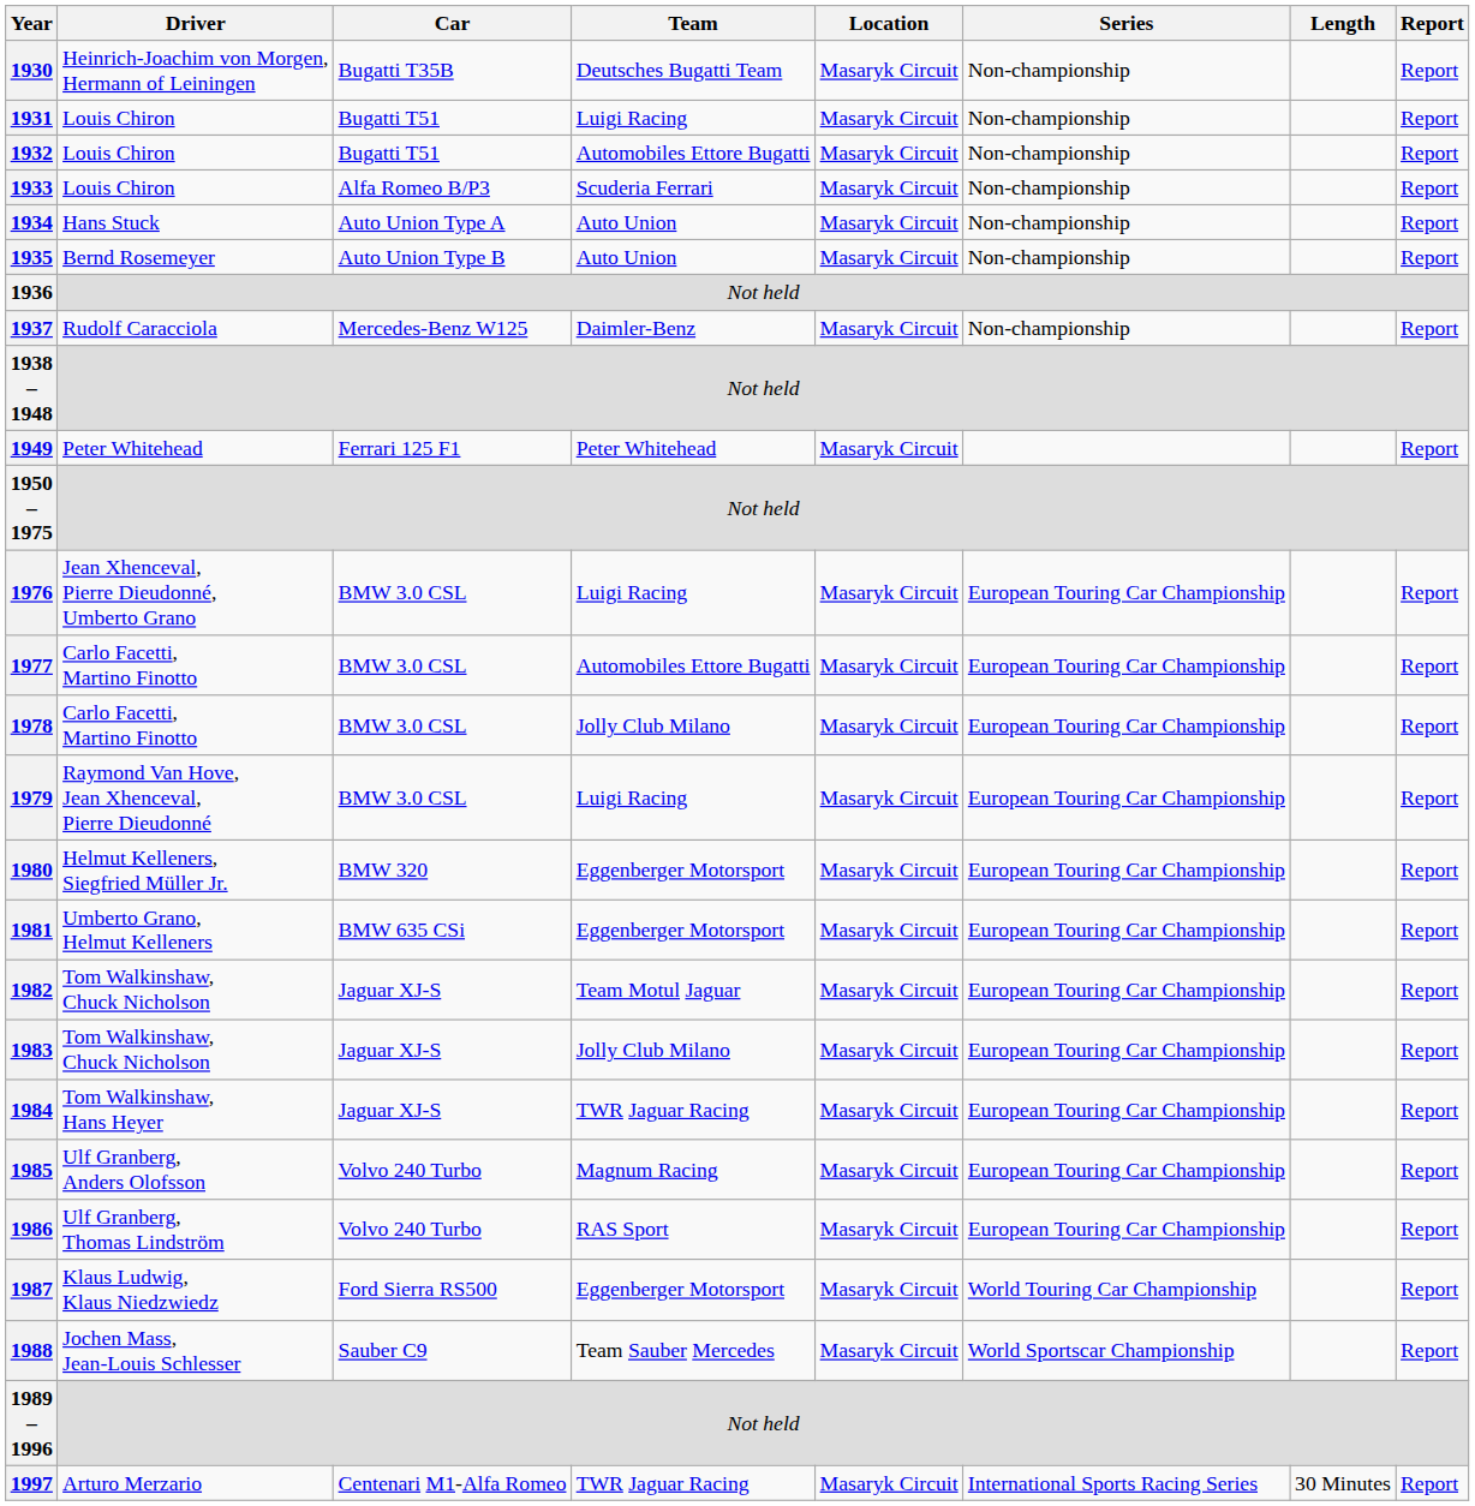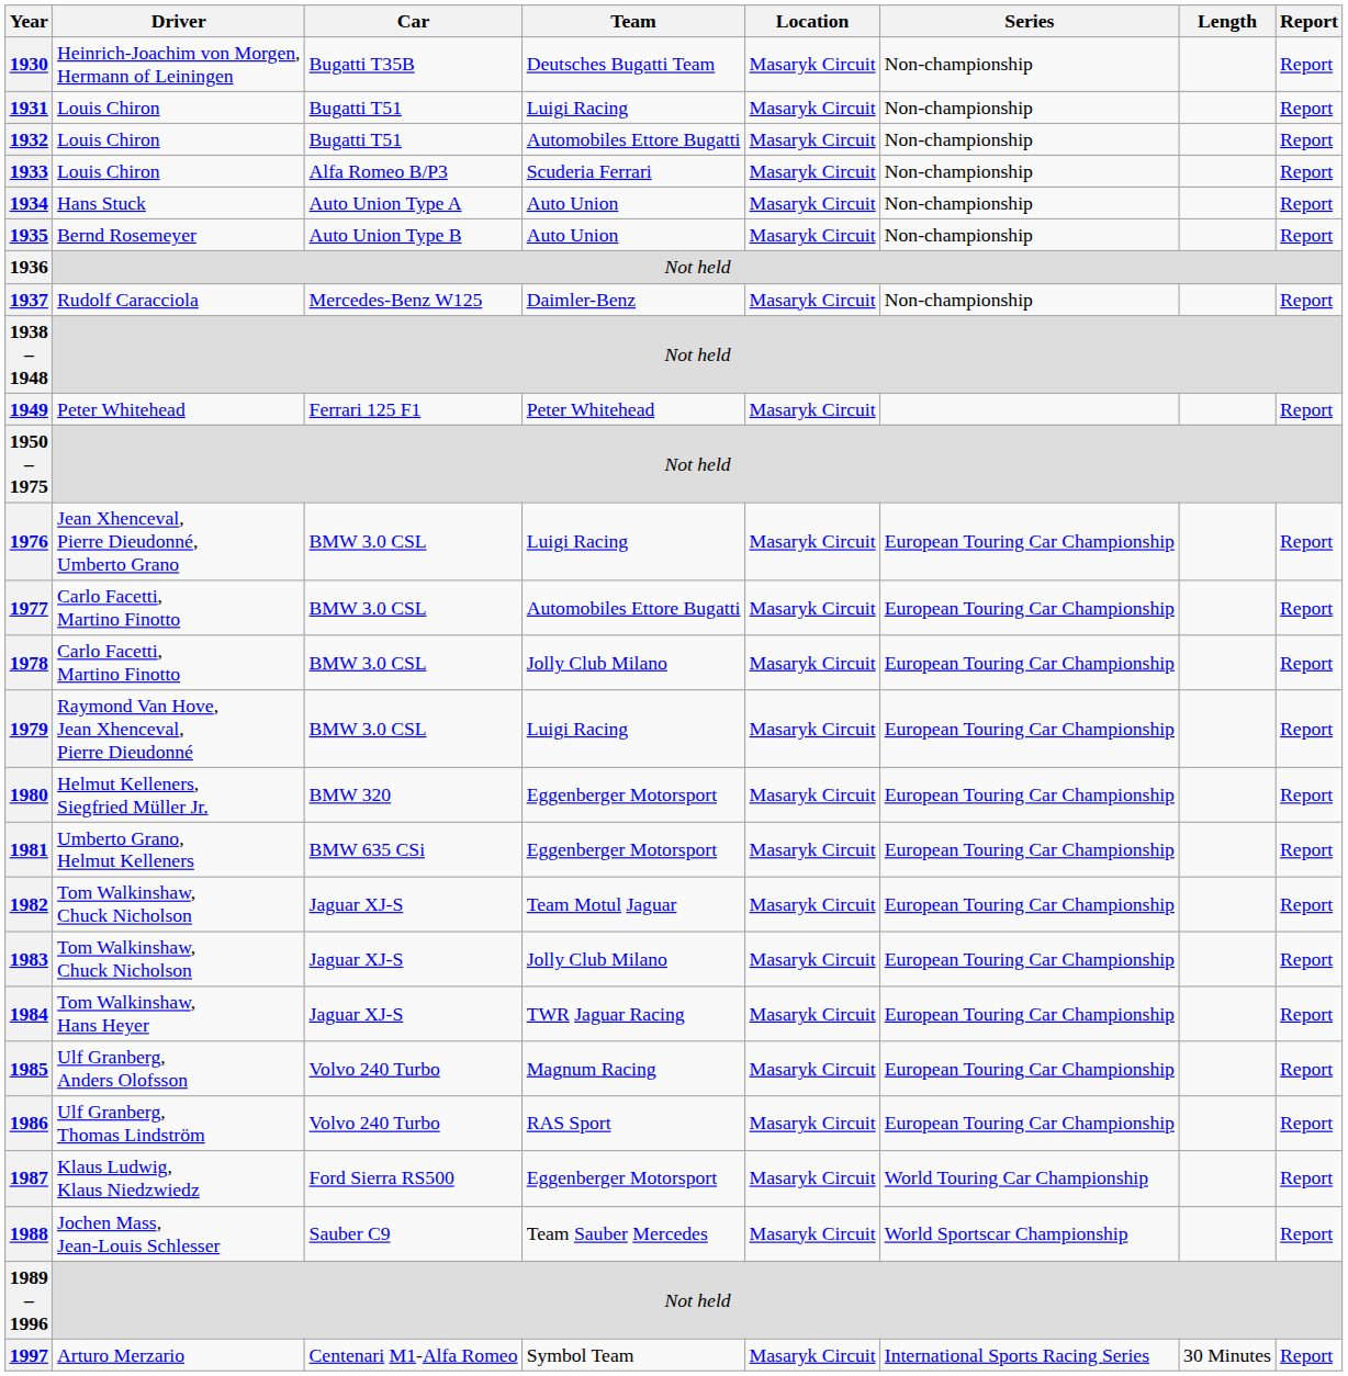 <table class="wikitable" style="font-size: 95%;">
 <tr>
 <th>Year</th>
 <th>Driver</th>
 <th>Car</th>
 <th>Team</th>
 <th>Location</th>
 <th>Series</th>
 <th>Length</th>
 <th>Report</th>
 </tr>
 <tr>
 <th><a href='#'>1930</a></th>
 <td> <a href='#'>Heinrich-Joachim von Morgen</a>,<br> <a href='#'>Hermann of Leiningen</a></td>
 <td><a href='#'>Bugatti T35B</a></td>
 <td><a href='#'>Deutsches Bugatti Team</a></td>
 <td><a href='#'>Masaryk Circuit</a></td>
 <td>Non-championship</td>
 <td></td>
 <td><a href='#'>Report</a></td>
 </tr>
 <tr>
 <th><a href='#'>1931</a></th>
 <td> <a href='#'>Louis Chiron</a></td>
 <td><a href='#'>Bugatti T51</a></td>
 <td><a href='#'>Luigi Racing</a></td>
 <td><a href='#'>Masaryk Circuit</a></td>
 <td>Non-championship</td>
 <td></td>
 <td><a href='#'>Report</a></td>
 </tr>
 <tr>
 <th><a href='#'>1932</a></th>
 <td> <a href='#'>Louis Chiron</a></td>
 <td><a href='#'>Bugatti T51</a></td>
 <td><a href='#'>Automobiles Ettore Bugatti</a></td>
 <td><a href='#'>Masaryk Circuit</a></td>
 <td>Non-championship</td>
 <td></td>
 <td><a href='#'>Report</a></td>
 </tr>
 <tr>
 <th><a href='#'>1933</a></th>
 <td> <a href='#'>Louis Chiron</a></td>
 <td><a href='#'>Alfa Romeo B/P3</a></td>
 <td><a href='#'>Scuderia Ferrari</a></td>
 <td><a href='#'>Masaryk Circuit</a></td>
 <td>Non-championship</td>
 <td></td>
 <td><a href='#'>Report</a></td>
 </tr>
 <tr>
 <th><a href='#'>1934</a></th>
 <td> <a href='#'>Hans Stuck</a></td>
 <td><a href='#'>Auto Union Type A</a></td>
 <td><a href='#'>Auto Union</a></td>
 <td><a href='#'>Masaryk Circuit</a></td>
 <td>Non-championship</td>
 <td></td>
 <td><a href='#'>Report</a></td>
 </tr>
 <tr>
 <th><a href='#'>1935</a></th>
 <td> <a href='#'>Bernd Rosemeyer</a></td>
 <td><a href='#'>Auto Union Type B</a></td>
 <td><a href='#'>Auto Union</a></td>
 <td><a href='#'>Masaryk Circuit</a></td>
 <td>Non-championship</td>
 <td></td>
 <td><a href='#'>Report</a></td>
 </tr>
 <tr style="background:#ddd;">
 <th>1936</th>
 <td colspan="7" align="center"><em>Not held</em></td>
 </tr>
 <tr>
 <th><a href='#'>1937</a></th>
 <td> <a href='#'>Rudolf Caracciola</a></td>
 <td><a href='#'>Mercedes-Benz W125</a></td>
 <td><a href='#'>Daimler-Benz</a></td>
 <td><a href='#'>Masaryk Circuit</a></td>
 <td>Non-championship</td>
 <td></td>
 <td><a href='#'>Report</a></td>
 </tr>
 <tr style="background:#ddd;">
 <th>1938<br>–<br>1948</th>
 <td colspan="7" align="center"><em>Not held</em></td>
 </tr>
 <tr>
 <th><a href='#'>1949</a></th>
 <td> <a href='#'>Peter Whitehead</a></td>
 <td><a href='#'>Ferrari 125 F1</a></td>
 <td><a href='#'>Peter Whitehead</a></td>
 <td><a href='#'>Masaryk Circuit</a></td>
 <td></td>
 <td></td>
 <td><a href='#'>Report</a></td>
 </tr>
 <tr style="background:#ddd;">
 <th>1950<br>–<br>1975</th>
 <td colspan="7" align="center"><em>Not held</em></td>
 </tr>
 <tr>
 <th><a href='#'>1976</a></th>
 <td> <a href='#'>Jean Xhenceval</a>,<br> <a href='#'>Pierre Dieudonné</a>,<br> <a href='#'>Umberto Grano</a></td>
 <td><a href='#'>BMW 3.0 CSL</a></td>
 <td><a href='#'>Luigi Racing</a></td>
 <td><a href='#'>Masaryk Circuit</a></td>
 <td><a href='#'>European Touring Car Championship</a></td>
 <td></td>
 <td><a href='#'>Report</a></td>
 </tr>
 <tr>
 <th><a href='#'>1977</a></th>
 <td> <a href='#'>Carlo Facetti</a>,<br> <a href='#'>Martino Finotto</a></td>
 <td><a href='#'>BMW 3.0 CSL</a></td>
 <td><a href='#'>Automobiles Ettore Bugatti</a></td>
 <td><a href='#'>Masaryk Circuit</a></td>
 <td><a href='#'>European Touring Car Championship</a></td>
 <td></td>
 <td><a href='#'>Report</a></td>
 </tr>
 <tr>
 <th><a href='#'>1978</a></th>
 <td> <a href='#'>Carlo Facetti</a>,<br> <a href='#'>Martino Finotto</a></td>
 <td><a href='#'>BMW 3.0 CSL</a></td>
 <td><a href='#'>Jolly Club Milano</a></td>
 <td><a href='#'>Masaryk Circuit</a></td>
 <td><a href='#'>European Touring Car Championship</a></td>
 <td></td>
 <td><a href='#'>Report</a></td>
 </tr>
 <tr>
 <th><a href='#'>1979</a></th>
 <td> <a href='#'>Raymond Van Hove</a>,<br> <a href='#'>Jean Xhenceval</a>,<br> <a href='#'>Pierre Dieudonné</a></td>
 <td><a href='#'>BMW 3.0 CSL</a></td>
 <td><a href='#'>Luigi Racing</a></td>
 <td><a href='#'>Masaryk Circuit</a></td>
 <td><a href='#'>European Touring Car Championship</a></td>
 <td></td>
 <td><a href='#'>Report</a></td>
 </tr>
 <tr>
 <th><a href='#'>1980</a></th>
 <td> <a href='#'>Helmut Kelleners</a>,<br> <a href='#'>Siegfried Müller Jr.</a></td>
 <td><a href='#'>BMW 320</a></td>
 <td><a href='#'>Eggenberger Motorsport</a></td>
 <td><a href='#'>Masaryk Circuit</a></td>
 <td><a href='#'>European Touring Car Championship</a></td>
 <td></td>
 <td><a href='#'>Report</a></td>
 </tr>
 <tr>
 <th><a href='#'>1981</a></th>
 <td> <a href='#'>Umberto Grano</a>,<br> <a href='#'>Helmut Kelleners</a></td>
 <td><a href='#'>BMW 635 CSi</a></td>
 <td><a href='#'>Eggenberger Motorsport</a></td>
 <td><a href='#'>Masaryk Circuit</a></td>
 <td><a href='#'>European Touring Car Championship</a></td>
 <td></td>
 <td><a href='#'>Report</a></td>
 </tr>
 <tr>
 <th><a href='#'>1982</a></th>
 <td> <a href='#'>Tom Walkinshaw</a>,<br> <a href='#'>Chuck Nicholson</a></td>
 <td><a href='#'>Jaguar XJ-S</a></td>
 <td><a href='#'>Team Motul</a> <a href='#'>Jaguar</a></td>
 <td><a href='#'>Masaryk Circuit</a></td>
 <td><a href='#'>European Touring Car Championship</a></td>
 <td></td>
 <td><a href='#'>Report</a></td>
 </tr>
 <tr>
 <th><a href='#'>1983</a></th>
 <td> <a href='#'>Tom Walkinshaw</a>,<br> <a href='#'>Chuck Nicholson</a></td>
 <td><a href='#'>Jaguar XJ-S</a></td>
 <td><a href='#'>Jolly Club Milano</a></td>
 <td><a href='#'>Masaryk Circuit</a></td>
 <td><a href='#'>European Touring Car Championship</a></td>
 <td></td>
 <td><a href='#'>Report</a></td>
 </tr>
 <tr>
 <th><a href='#'>1984</a></th>
 <td> <a href='#'>Tom Walkinshaw</a>,<br> <a href='#'>Hans Heyer</a></td>
 <td><a href='#'>Jaguar XJ-S</a></td>
 <td><a href='#'>TWR</a> <a href='#'>Jaguar Racing</a></td>
 <td><a href='#'>Masaryk Circuit</a></td>
 <td><a href='#'>European Touring Car Championship</a></td>
 <td></td>
 <td><a href='#'>Report</a></td>
 </tr>
 <tr>
 <th><a href='#'>1985</a></th>
 <td> <a href='#'>Ulf Granberg</a>,<br> <a href='#'>Anders Olofsson</a></td>
 <td><a href='#'>Volvo 240 Turbo</a></td>
 <td><a href='#'>Magnum Racing</a></td>
 <td><a href='#'>Masaryk Circuit</a></td>
 <td><a href='#'>European Touring Car Championship</a></td>
 <td></td>
 <td><a href='#'>Report</a></td>
 </tr>
 <tr>
 <th><a href='#'>1986</a></th>
 <td> <a href='#'>Ulf Granberg</a>,<br> <a href='#'>Thomas Lindström</a></td>
 <td><a href='#'>Volvo 240 Turbo</a></td>
 <td><a href='#'>RAS Sport</a></td>
 <td><a href='#'>Masaryk Circuit</a></td>
 <td><a href='#'>European Touring Car Championship</a></td>
 <td></td>
 <td><a href='#'>Report</a></td>
 </tr>
 <tr>
 <th><a href='#'>1987</a></th>
 <td> <a href='#'>Klaus Ludwig</a>,<br> <a href='#'>Klaus Niedzwiedz</a></td>
 <td><a href='#'>Ford Sierra RS500</a></td>
 <td><a href='#'>Eggenberger Motorsport</a></td>
 <td><a href='#'>Masaryk Circuit</a></td>
 <td><a href='#'>World Touring Car Championship</a></td>
 <td></td>
 <td><a href='#'>Report</a></td>
 </tr>
 <tr>
 <th><a href='#'>1988</a></th>
 <td> <a href='#'>Jochen Mass</a>,<br> <a href='#'>Jean-Louis Schlesser</a></td>
 <td><a href='#'>Sauber C9</a></td>
 <td>Team <a href='#'>Sauber</a> <a href='#'>Mercedes</a></td>
 <td><a href='#'>Masaryk Circuit</a></td>
 <td><a href='#'>World Sportscar Championship</a></td>
 <td></td>
 <td><a href='#'>Report</a></td>
 </tr>
 <tr style="background:#ddd;">
 <th>1989<br>–<br>1996</th>
 <td colspan="7" align="center"><em>Not held</em></td>
 </tr>
 <tr>
 <th><a href='#'>1997</a></th>
 <td> <a href='#'>Arturo Merzario</a></td>
 <td><a href='#'>Centenari</a> <a href='#'>M1</a>-<a href='#'>Alfa Romeo</a></td>
-<td><a href='#'>TWR</a> <a href='#'>Jaguar Racing</a></td>
+<td> Symbol Team</td>
 <td><a href='#'>Masaryk Circuit</a></td>
 <td><a href='#'>International Sports Racing Series</a></td>
 <td>30 Minutes</td>
 <td><a href='#'>Report</a></td>
 </tr>
 </table>
